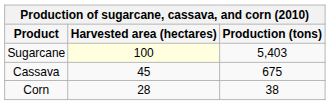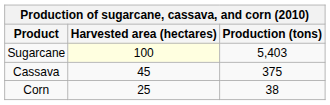 <table class="wikitable" style="font-size: 90%; float:right; margin:1em; border-collapse:border; text-align:center;">
 <tr>
 <th colspan="3" class= style="background:#b8860b; text-align:right; font-size:larger; color:indigo;"><strong>Production of sugarcane, cassava, and corn (2010) </strong></th>
 </tr>
 <tr style="background:#f5f5f5;">
 <td><strong>Product</strong></td>
 <td><strong>Harvested area (hectares)</strong></td>
 <td><strong>Production (tons)</strong></td>
 </tr>
 <tr>
 <td>Sugarcane</td>
 <td style="background: lightyellow;">100</td>
 <td>5,403</td>
 </tr>
 <tr>
 <td>Cassava</td>
 <td>45</td>
-<td>675</td>
+<td>375</td>
 </tr>
 <tr>
 <td>Corn</td>
-<td>28</td>
+<td>25</td>
 <td>38</td>
 </tr>
 </table>
